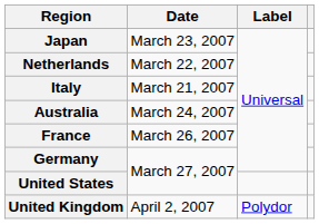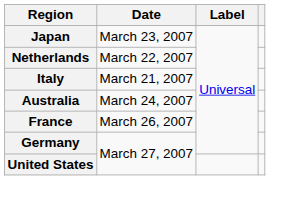 <table class="wikitable plainrowheaders">
 <tr>
 <th scope="col">Region</th>
 <th scope="col">Date</th>
 <th scope="col">Label</th>
 <th scope="col"></th>
 </tr>
 <tr>
 <th scope="row">Japan</th>
 <td>March 23, 2007</td>
 <td rowspan="6"><a href='#'>Universal</a></td>
 <td align="center"></td>
 </tr>
 <tr>
 <th scope="row">Netherlands</th>
 <td>March 22, 2007</td>
 <td align="center"></td>
 </tr>
 <tr>
 <th scope="row">Italy</th>
 <td>March 21, 2007</td>
 <td align="center"></td>
 </tr>
 <tr>
 <th scope="row">Australia</th>
 <td>March 24, 2007</td>
 <td align="center"></td>
 </tr>
 <tr>
 <th scope="row">France</th>
 <td>March 26, 2007</td>
 <td align="center"></td>
 </tr>
 <tr>
 <th scope="row">Germany</th>
 <td rowspan="2">March 27, 2007</td>
 <td align="center"></td>
 </tr>
 <tr>
 <th scope="row">United States</th>
 <td></td>
 <td align="center"></td>
 </tr>
-<tr>
-<th scope="row">United Kingdom</th>
-<td>April 2, 2007</td>
-<td><a href='#'>Polydor</a></td>
-<td align="center"></td>
-</tr>
 </table>
